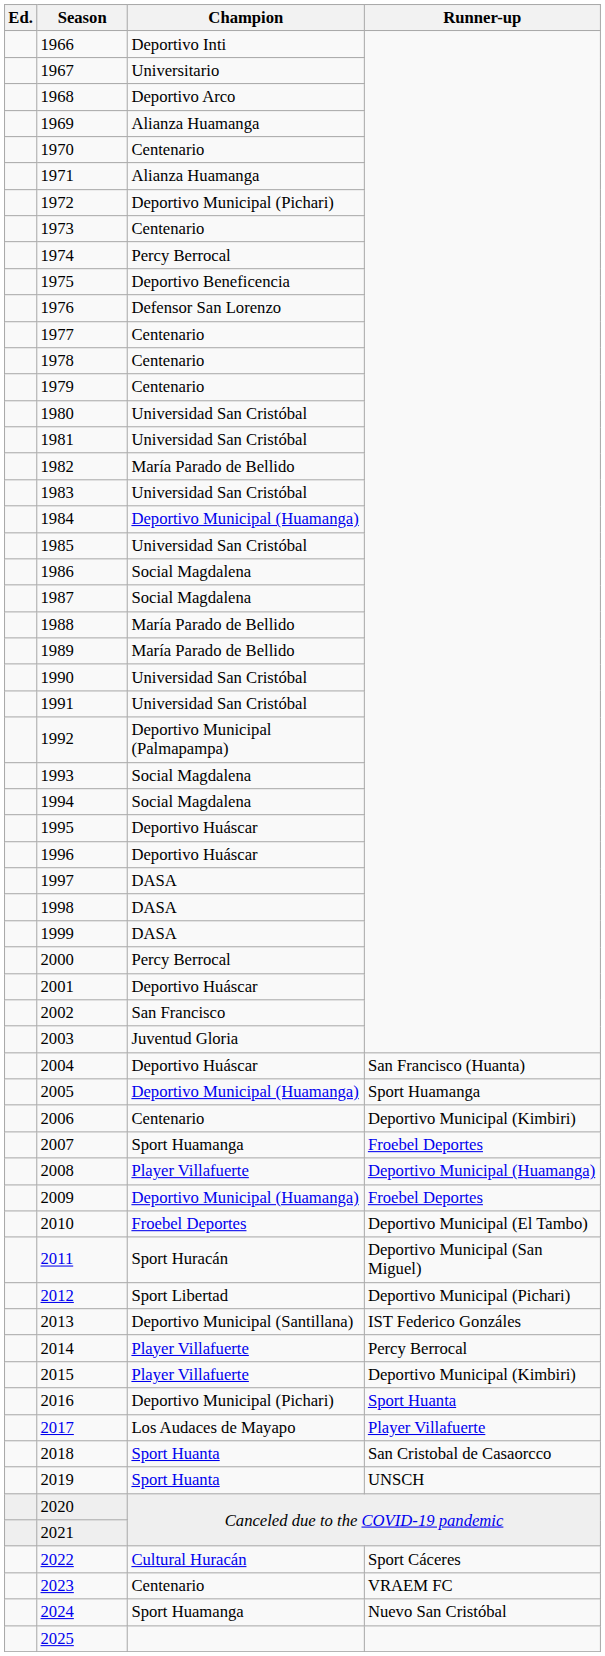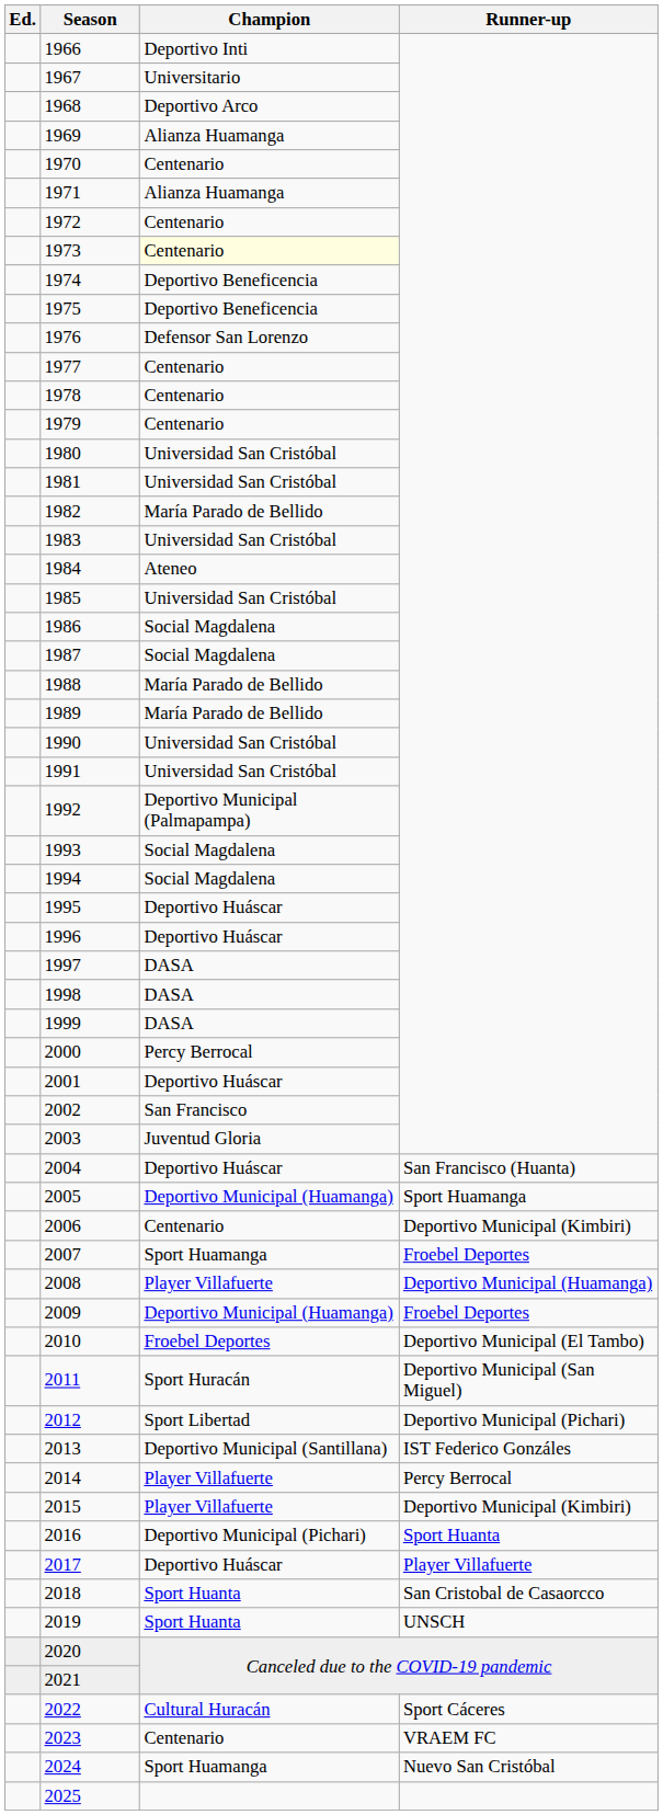 <table class="wikitable sortable">
 <tr>
 <th width=px>Ed.</th>
 <th width=80px>Season</th>
 <th width=220px>Champion</th>
 <th width=220px>Runner-up</th>
 </tr>
 <tr>
 <td></td>
 <td>1966</td>
 <td>Deportivo Inti</td>
 </tr>
 <tr>
 <td></td>
 <td>1967</td>
 <td>Universitario</td>
 </tr>
 <tr>
 <td></td>
 <td>1968</td>
 <td>Deportivo Arco</td>
 </tr>
 <tr>
 <td></td>
 <td>1969</td>
 <td>Alianza Huamanga</td>
 </tr>
 <tr>
 <td></td>
 <td>1970</td>
 <td>Centenario</td>
 </tr>
 <tr>
 <td></td>
 <td>1971</td>
 <td>Alianza Huamanga</td>
 </tr>
 <tr>
 <td></td>
 <td>1972</td>
-<td>Deportivo Municipal (Pichari)</td>
+<td>Centenario</td>
 </tr>
 <tr>
 <td></td>
 <td>1973</td>
-<td>Centenario</td>
+<td style="background: lightyellow;">Centenario</td>
 </tr>
 <tr>
 <td></td>
 <td>1974</td>
-<td>Percy Berrocal</td>
+<td>Deportivo Beneficencia</td>
 </tr>
 <tr>
 <td></td>
 <td>1975</td>
 <td>Deportivo Beneficencia</td>
 </tr>
 <tr>
 <td></td>
 <td>1976</td>
 <td>Defensor San Lorenzo</td>
 </tr>
 <tr>
 <td></td>
 <td>1977</td>
 <td>Centenario</td>
 </tr>
 <tr>
 <td></td>
 <td>1978</td>
 <td>Centenario</td>
 </tr>
 <tr>
 <td></td>
 <td>1979</td>
 <td>Centenario</td>
 </tr>
 <tr>
 <td></td>
 <td>1980</td>
 <td>Universidad San Cristóbal</td>
 </tr>
 <tr>
 <td></td>
 <td>1981</td>
 <td>Universidad San Cristóbal</td>
 </tr>
 <tr>
 <td></td>
 <td>1982</td>
 <td>María Parado de Bellido</td>
 </tr>
 <tr>
 <td></td>
 <td>1983</td>
 <td>Universidad San Cristóbal</td>
 </tr>
 <tr>
 <td></td>
 <td>1984</td>
-<td><a href='#'>Deportivo Municipal (Huamanga)</a></td>
+<td>Ateneo</td>
 </tr>
 <tr>
 <td></td>
 <td>1985</td>
 <td>Universidad San Cristóbal</td>
 </tr>
 <tr>
 <td></td>
 <td>1986</td>
 <td>Social Magdalena</td>
 </tr>
 <tr>
 <td></td>
 <td>1987</td>
 <td>Social Magdalena</td>
 </tr>
 <tr>
 <td></td>
 <td>1988</td>
 <td>María Parado de Bellido</td>
 </tr>
 <tr>
 <td></td>
 <td>1989</td>
 <td>María Parado de Bellido</td>
 </tr>
 <tr>
 <td></td>
 <td>1990</td>
 <td>Universidad San Cristóbal</td>
 </tr>
 <tr>
 <td></td>
 <td>1991</td>
 <td>Universidad San Cristóbal</td>
 </tr>
 <tr>
 <td></td>
 <td>1992</td>
 <td>Deportivo Municipal (Palmapampa)</td>
 </tr>
 <tr>
 <td></td>
 <td>1993</td>
 <td>Social Magdalena</td>
 </tr>
 <tr>
 <td></td>
 <td>1994</td>
 <td>Social Magdalena</td>
 </tr>
 <tr>
 <td></td>
 <td>1995</td>
 <td>Deportivo Huáscar</td>
 </tr>
 <tr>
 <td></td>
 <td>1996</td>
 <td>Deportivo Huáscar</td>
 </tr>
 <tr>
 <td></td>
 <td>1997</td>
 <td>DASA</td>
 </tr>
 <tr>
 <td></td>
 <td>1998</td>
 <td>DASA</td>
 </tr>
 <tr>
 <td></td>
 <td>1999</td>
 <td>DASA</td>
 </tr>
 <tr>
 <td></td>
 <td>2000</td>
 <td>Percy Berrocal</td>
 </tr>
 <tr>
 <td></td>
 <td>2001</td>
 <td>Deportivo Huáscar</td>
 </tr>
 <tr>
 <td></td>
 <td>2002</td>
 <td>San Francisco</td>
 </tr>
 <tr>
 <td></td>
 <td>2003</td>
 <td>Juventud Gloria</td>
 </tr>
 <tr>
 <td></td>
 <td>2004</td>
 <td>Deportivo Huáscar</td>
 <td>San Francisco (Huanta)</td>
 </tr>
 <tr>
 <td></td>
 <td>2005</td>
 <td><a href='#'>Deportivo Municipal (Huamanga)</a></td>
 <td>Sport Huamanga</td>
 </tr>
 <tr>
 <td></td>
 <td>2006</td>
 <td>Centenario</td>
 <td>Deportivo Municipal (Kimbiri)</td>
 </tr>
 <tr>
 <td></td>
 <td>2007</td>
 <td>Sport Huamanga</td>
 <td><a href='#'>Froebel Deportes</a></td>
 </tr>
 <tr>
 <td></td>
 <td>2008</td>
 <td><a href='#'>Player Villafuerte</a></td>
 <td><a href='#'>Deportivo Municipal (Huamanga)</a></td>
 </tr>
 <tr>
 <td></td>
 <td>2009</td>
 <td><a href='#'>Deportivo Municipal (Huamanga)</a></td>
 <td><a href='#'>Froebel Deportes</a></td>
 </tr>
 <tr>
 <td></td>
 <td>2010</td>
 <td><a href='#'>Froebel Deportes</a></td>
 <td>Deportivo Municipal (El Tambo)</td>
 </tr>
 <tr>
 <td></td>
 <td><a href='#'>2011</a></td>
 <td>Sport Huracán</td>
 <td>Deportivo Municipal (San Miguel)</td>
 </tr>
 <tr>
 <td></td>
 <td><a href='#'>2012</a></td>
 <td>Sport Libertad</td>
 <td>Deportivo Municipal (Pichari)</td>
 </tr>
 <tr>
 <td></td>
 <td>2013</td>
 <td>Deportivo Municipal (Santillana)</td>
 <td>IST Federico Gonzáles</td>
 </tr>
 <tr>
 <td></td>
 <td>2014</td>
 <td><a href='#'>Player Villafuerte</a></td>
 <td>Percy Berrocal</td>
 </tr>
 <tr>
 <td></td>
 <td>2015</td>
 <td><a href='#'>Player Villafuerte</a></td>
 <td>Deportivo Municipal (Kimbiri)</td>
 </tr>
 <tr>
 <td></td>
 <td>2016</td>
 <td>Deportivo Municipal (Pichari)</td>
 <td><a href='#'>Sport Huanta</a></td>
 </tr>
 <tr>
 <td></td>
 <td><a href='#'>2017</a></td>
-<td>Los Audaces de Mayapo</td>
+<td>Deportivo Huáscar</td>
 <td><a href='#'>Player Villafuerte</a></td>
 </tr>
 <tr>
 <td></td>
 <td>2018</td>
 <td><a href='#'>Sport Huanta</a></td>
 <td>San Cristobal de Casaorcco</td>
 </tr>
 <tr>
 <td></td>
 <td>2019</td>
 <td><a href='#'>Sport Huanta</a></td>
 <td>UNSCH</td>
 </tr>
 <tr bgcolor=#efefef>
 <td></td>
 <td>2020</td>
 <td rowspan=2 colspan="2" align=center><em>Canceled due to the <a href='#'>COVID-19 pandemic</a></em></td>
 </tr>
 <tr bgcolor=#efefef>
 <td></td>
 <td>2021</td>
 </tr>
 <tr>
 <td></td>
 <td><a href='#'>2022</a></td>
 <td><a href='#'>Cultural Huracán</a></td>
 <td>Sport Cáceres</td>
 </tr>
 <tr>
 <td></td>
 <td><a href='#'>2023</a></td>
 <td>Centenario</td>
 <td>VRAEM FC</td>
 </tr>
 <tr>
 <td></td>
 <td><a href='#'>2024</a></td>
 <td>Sport Huamanga</td>
 <td>Nuevo San Cristóbal</td>
 </tr>
 <tr>
 <td></td>
 <td><a href='#'>2025</a></td>
 <td></td>
 <td></td>
 </tr>
 <tr>
 </tr>
 </table>
